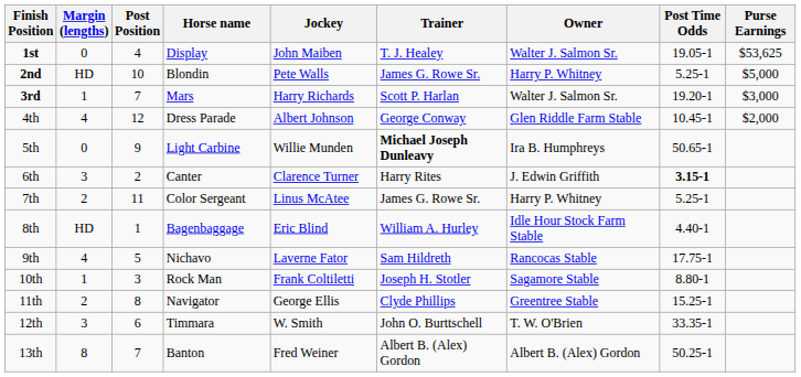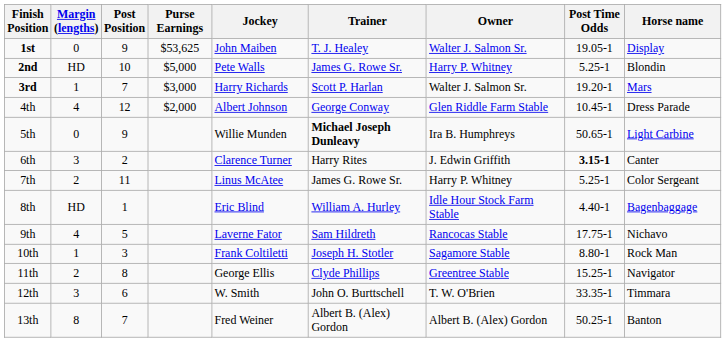 <table class="wikitable sortable" | border="2" cellpadding="1" style="border-collapse: collapse; font-size:90%">
 <tr>
 <th width="40px">Finish <br> Position</th>
 <th width="40px"><a href='#'>Margin</a><br>(<a href='#'>lengths</a>)</th>
 <th width="40px">Post <br> Position</th>
-<th width="110px">Horse name</th>
+<th width="70px">Purse <br> Earnings</th>
 <th width="110px">Jockey</th>
 <th width="135px">Trainer</th>
 <th width="160px">Owner</th>
 <th width="65px">Post Time <br> Odds</th>
-<th width="70px">Purse <br> Earnings</th>
+<th width="110px">Horse name</th>
 </tr>
 <tr>
 <td align=center><strong>1<span>st</span></strong></td>
 <td align=center>0</td>
-<td align=center>4</td>
-<td><a href='#'>Display</a></td>
+<td align=center>9</td>
+<td align=center>$53,625</td>
 <td><a href='#'>John Maiben</a></td>
 <td><a href='#'>T. J. Healey</a></td>
 <td><a href='#'>Walter J. Salmon Sr.</a></td>
 <td align=center>19.05-1</td>
-<td align=center>$53,625</td>
+<td><a href='#'>Display</a></td>
 </tr>
 <tr>
 <td align=center><strong>2<span>nd</span></strong></td>
 <td align=center>HD</td>
 <td align=center>10</td>
-<td>Blondin</td>
+<td align=center>$5,000</td>
 <td><a href='#'>Pete Walls</a></td>
 <td><a href='#'>James G. Rowe Sr.</a></td>
 <td><a href='#'>Harry P. Whitney</a></td>
 <td align=center>5.25-1 <br><strong><span></span></strong></td>
-<td align=center>$5,000</td>
+<td>Blondin</td>
 </tr>
 <tr>
 <td align=center><strong>3<span>rd</span></strong></td>
 <td align=center>1</td>
 <td align=center>7</td>
-<td><a href='#'>Mars</a></td>
+<td align=center>$3,000</td>
 <td><a href='#'>Harry Richards</a></td>
 <td><a href='#'>Scott P. Harlan</a></td>
 <td>Walter J. Salmon Sr.</td>
 <td align=center>19.20-1</td>
-<td align=center>$3,000</td>
+<td><a href='#'>Mars</a></td>
 </tr>
 <tr>
 <td align=center>4<span>th</span></td>
 <td align=center>4</td>
 <td align=center>12</td>
-<td>Dress Parade</td>
+<td align=center>$2,000</td>
 <td><a href='#'>Albert Johnson</a></td>
 <td><a href='#'>George Conway</a></td>
 <td><a href='#'>Glen Riddle Farm Stable</a></td>
 <td align=center>10.45-1</td>
-<td align=center>$2,000</td>
+<td>Dress Parade</td>
 </tr>
 <tr>
 <td align=center>5<span>th</span></td>
 <td align=center>0</td>
 <td align=center>9</td>
-<td><a href='#'>Light Carbine</a></td>
+<td></td>
 <td>Willie Munden</td>
 <td><strong>Michael Joseph Dunleavy</strong></td>
 <td>Ira B. Humphreys</td>
 <td align=center>50.65-1</td>
-<td></td>
+<td><a href='#'>Light Carbine</a></td>
 </tr>
 <tr>
 <td align=center>6<span>th</span></td>
 <td align=center>3<span></span></td>
 <td align=center>2</td>
-<td>Canter</td>
+<td></td>
 <td><a href='#'>Clarence Turner</a></td>
 <td>Harry Rites</td>
 <td>J. Edwin Griffith</td>
 <td align=center><strong>3.15-1</strong></td>
-<td></td>
+<td>Canter</td>
 </tr>
 <tr>
 <td align=center>7<span>th</span></td>
 <td align=center>2</td>
 <td align=center>11</td>
-<td>Color Sergeant</td>
+<td></td>
 <td><a href='#'>Linus McAtee</a></td>
 <td>James G. Rowe Sr.</td>
 <td>Harry P. Whitney</td>
 <td align=center>5.25-1</td>
-<td></td>
+<td>Color Sergeant</td>
 </tr>
 <tr>
 <td align=center>8<span>th</span></td>
 <td align=center>HD</td>
 <td align=center>1</td>
-<td><a href='#'>Bagenbaggage</a></td>
+<td></td>
 <td><a href='#'>Eric Blind</a></td>
 <td><a href='#'>William A. Hurley</a></td>
 <td><a href='#'>Idle Hour Stock Farm Stable</a></td>
 <td align=center>4.40-1</td>
-<td></td>
+<td><a href='#'>Bagenbaggage</a></td>
 </tr>
 <tr>
 <td align=center>9<span>th</span></td>
 <td align=center>4</td>
 <td align=center>5</td>
-<td>Nichavo</td>
+<td></td>
 <td><a href='#'>Laverne Fator</a></td>
 <td><a href='#'>Sam Hildreth</a></td>
 <td><a href='#'>Rancocas Stable</a></td>
 <td align=center>17.75-1</td>
-<td></td>
+<td>Nichavo</td>
 </tr>
 <tr>
 <td align=center>10<span>th</span></td>
 <td align=center>1<span></span></td>
 <td align=center>3</td>
-<td>Rock Man</td>
+<td></td>
 <td><a href='#'>Frank Coltiletti</a></td>
 <td><a href='#'>Joseph H. Stotler</a></td>
 <td><a href='#'>Sagamore Stable</a></td>
 <td align=center>8.80-1</td>
-<td></td>
+<td>Rock Man</td>
 </tr>
 <tr>
 <td align=center>11<span>th</span></td>
 <td align=center>2</td>
 <td align=center>8</td>
-<td>Navigator</td>
+<td></td>
 <td>George Ellis</td>
 <td><a href='#'>Clyde Phillips</a></td>
 <td><a href='#'>Greentree Stable</a></td>
 <td align=center>15.25-1</td>
-<td></td>
+<td>Navigator</td>
 </tr>
 <tr>
 <td align=center>12<span>th</span></td>
 <td align=center>3</td>
 <td align=center>6</td>
-<td>Timmara</td>
+<td></td>
 <td>W. Smith</td>
 <td>John O. Burttschell</td>
 <td>T. W. O'Brien</td>
 <td align=center>33.35-1</td>
-<td></td>
+<td>Timmara</td>
 </tr>
 <tr>
 <td align=center>13<span>th</span></td>
 <td align=center>8</td>
 <td align=center>7</td>
-<td>Banton</td>
+<td></td>
 <td>Fred Weiner</td>
 <td>Albert B. (Alex) Gordon</td>
 <td>Albert B. (Alex) Gordon</td>
 <td align=center>50.25-1</td>
-<td></td>
+<td>Banton</td>
 </tr>
 </table>
